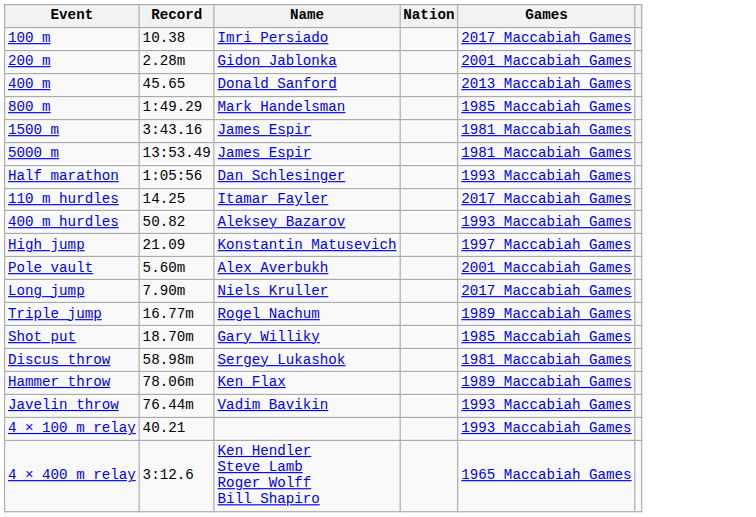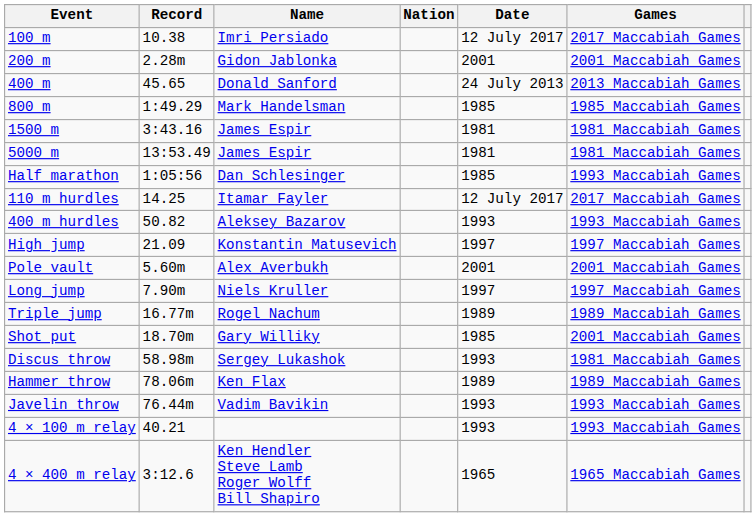 <table class="wikitable" style="font-size:95%">
 <tr>
 <th>Event</th>
 <th>Record</th>
 <th>Name</th>
 <th>Nation</th>
+<th>Date</th>
 <th>Games</th>
 <th></th>
 </tr>
 <tr>
 <td><a href='#'>100 m</a></td>
 <td>10.38</td>
 <td><a href='#'>Imri Persiado</a></td>
 <td></td>
+<td>12 July 2017</td>
 <td><a href='#'>2017 Maccabiah Games</a></td>
 <td></td>
 </tr>
 <tr>
 <td><a href='#'>200 m</a></td>
 <td>2.28m</td>
 <td><a href='#'>Gidon Jablonka</a></td>
 <td></td>
+<td>2001</td>
 <td><a href='#'>2001 Maccabiah Games</a></td>
 <td></td>
 </tr>
 <tr>
 <td><a href='#'>400 m</a></td>
 <td>45.65</td>
 <td><a href='#'>Donald Sanford</a></td>
 <td></td>
+<td>24 July 2013</td>
 <td><a href='#'>2013 Maccabiah Games</a></td>
 <td></td>
 </tr>
 <tr>
 <td><a href='#'>800 m</a></td>
 <td>1:49.29</td>
 <td><a href='#'>Mark Handelsman</a></td>
 <td></td>
+<td>1985</td>
 <td><a href='#'>1985 Maccabiah Games</a></td>
 <td></td>
 </tr>
 <tr>
 <td><a href='#'>1500 m</a></td>
 <td>3:43.16</td>
 <td><a href='#'>James Espir</a></td>
 <td></td>
+<td>1981</td>
 <td><a href='#'>1981 Maccabiah Games</a></td>
 <td></td>
 </tr>
 <tr>
 <td><a href='#'>5000 m</a></td>
 <td>13:53.49</td>
 <td><a href='#'>James Espir</a></td>
 <td></td>
+<td>1981</td>
 <td><a href='#'>1981 Maccabiah Games</a></td>
 <td></td>
 </tr>
 <tr>
 <td><a href='#'>Half marathon</a></td>
 <td>1:05:56</td>
 <td><a href='#'>Dan Schlesinger</a></td>
 <td></td>
+<td>1985</td>
 <td><a href='#'>1993 Maccabiah Games</a></td>
 <td></td>
 </tr>
 <tr>
 <td><a href='#'>110 m hurdles</a></td>
 <td>14.25</td>
 <td><a href='#'>Itamar Fayler</a></td>
 <td></td>
+<td>12 July 2017</td>
 <td><a href='#'>2017 Maccabiah Games</a></td>
 <td></td>
 </tr>
 <tr>
 <td><a href='#'>400 m hurdles</a></td>
 <td>50.82</td>
 <td><a href='#'>Aleksey Bazarov</a></td>
 <td></td>
+<td>1993</td>
 <td><a href='#'>1993 Maccabiah Games</a></td>
 <td></td>
 </tr>
 <tr>
 <td><a href='#'>High jump</a></td>
 <td>21.09</td>
 <td><a href='#'>Konstantin Matusevich</a></td>
 <td></td>
+<td>1997</td>
 <td><a href='#'>1997 Maccabiah Games</a></td>
 <td></td>
 </tr>
 <tr>
 <td><a href='#'>Pole vault</a></td>
 <td>5.60m</td>
 <td><a href='#'>Alex Averbukh</a></td>
 <td></td>
+<td>2001</td>
 <td><a href='#'>2001 Maccabiah Games</a></td>
 <td></td>
 </tr>
 <tr>
 <td><a href='#'>Long jump</a></td>
 <td>7.90m</td>
 <td><a href='#'>Niels Kruller</a></td>
 <td></td>
-<td><a href='#'>2017 Maccabiah Games</a></td>
+<td>1997</td>
+<td><a href='#'>1997 Maccabiah Games</a></td>
 <td></td>
 </tr>
 <tr>
 <td><a href='#'>Triple jump</a></td>
 <td>16.77m</td>
 <td><a href='#'>Rogel Nachum</a></td>
 <td></td>
+<td>1989</td>
 <td><a href='#'>1989 Maccabiah Games</a></td>
 <td></td>
 </tr>
 <tr>
 <td><a href='#'>Shot put</a></td>
 <td>18.70m</td>
 <td><a href='#'>Gary Williky</a></td>
 <td></td>
-<td><a href='#'>1985 Maccabiah Games</a></td>
+<td>1985</td>
+<td><a href='#'>2001 Maccabiah Games</a></td>
 <td></td>
 </tr>
 <tr>
 <td><a href='#'>Discus throw</a></td>
 <td>58.98m</td>
 <td><a href='#'>Sergey Lukashok</a></td>
 <td></td>
+<td>1993</td>
 <td><a href='#'>1981 Maccabiah Games</a></td>
 <td></td>
 </tr>
 <tr>
 <td><a href='#'>Hammer throw</a></td>
 <td>78.06m</td>
 <td><a href='#'>Ken Flax</a></td>
 <td></td>
+<td>1989</td>
 <td><a href='#'>1989 Maccabiah Games</a></td>
 <td></td>
 </tr>
 <tr>
 <td><a href='#'>Javelin throw</a></td>
 <td>76.44m</td>
 <td><a href='#'>Vadim Bavikin</a></td>
 <td></td>
+<td>1993</td>
 <td><a href='#'>1993 Maccabiah Games</a></td>
 <td></td>
 </tr>
 <tr>
 <td><a href='#'>4 × 100 m relay</a></td>
 <td>40.21</td>
 <td></td>
 <td></td>
+<td>1993</td>
 <td><a href='#'>1993 Maccabiah Games</a></td>
 <td></td>
 </tr>
 <tr>
 <td><a href='#'>4 × 400 m relay</a></td>
 <td>3:12.6</td>
 <td><a href='#'>Ken Hendler</a><br><a href='#'>Steve Lamb</a><br><a href='#'>Roger Wolff</a><br><a href='#'>Bill Shapiro</a></td>
 <td></td>
+<td>1965</td>
 <td><a href='#'>1965 Maccabiah Games</a></td>
 <td></td>
 </tr>
 </table>
